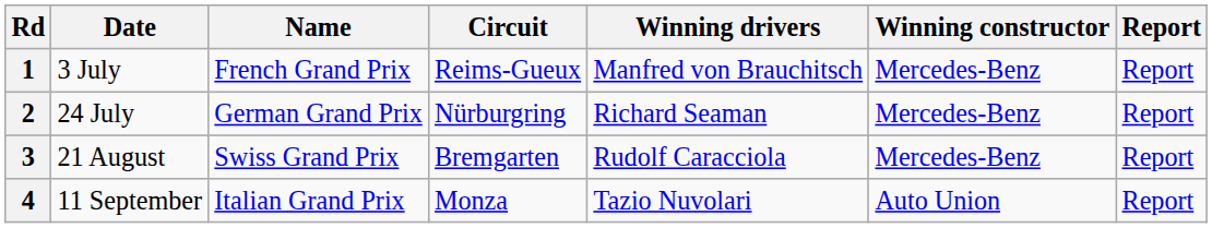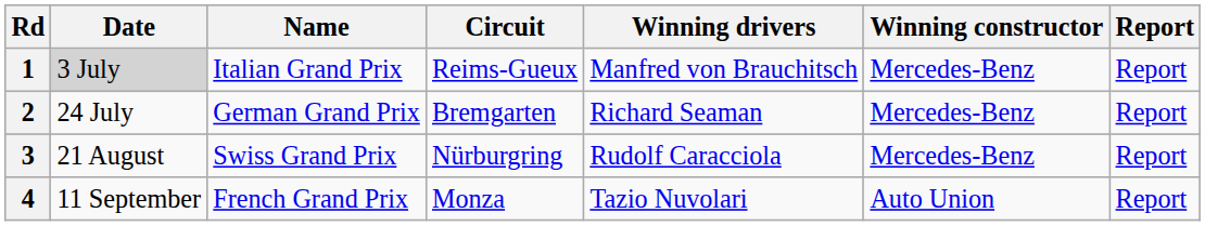 <table class="wikitable" style="font-size:95%">
 <tr>
 <th>Rd</th>
 <th>Date</th>
 <th>Name</th>
 <th>Circuit</th>
 <th>Winning drivers</th>
 <th>Winning constructor</th>
 <th>Report</th>
 </tr>
 <tr>
 <th>1</th>
-<td>3 July</td>
-<td> <a href='#'>French Grand Prix</a></td>
+<td style="background: lightgrey;">3 July</td>
+<td> <a href='#'>Italian Grand Prix</a></td>
 <td><a href='#'>Reims-Gueux</a></td>
 <td> <a href='#'>Manfred von Brauchitsch</a></td>
 <td><a href='#'>Mercedes-Benz</a></td>
 <td><a href='#'>Report</a></td>
 </tr>
 <tr>
 <th>2</th>
 <td>24 July</td>
 <td> <a href='#'>German Grand Prix</a></td>
-<td><a href='#'>Nürburgring</a></td>
+<td><a href='#'>Bremgarten</a></td>
 <td> <a href='#'>Richard Seaman</a></td>
 <td><a href='#'>Mercedes-Benz</a></td>
 <td><a href='#'>Report</a></td>
 </tr>
 <tr>
 <th>3</th>
 <td>21 August</td>
 <td> <a href='#'>Swiss Grand Prix</a></td>
-<td><a href='#'>Bremgarten</a></td>
+<td><a href='#'>Nürburgring</a></td>
 <td> <a href='#'>Rudolf Caracciola</a></td>
 <td><a href='#'>Mercedes-Benz</a></td>
 <td><a href='#'>Report</a></td>
 </tr>
 <tr>
 <th>4</th>
 <td>11 September</td>
-<td> <a href='#'>Italian Grand Prix</a></td>
+<td> <a href='#'>French Grand Prix</a></td>
 <td><a href='#'>Monza</a></td>
 <td> <a href='#'>Tazio Nuvolari</a></td>
 <td><a href='#'>Auto Union</a></td>
 <td><a href='#'>Report</a></td>
 </tr>
 </table>
